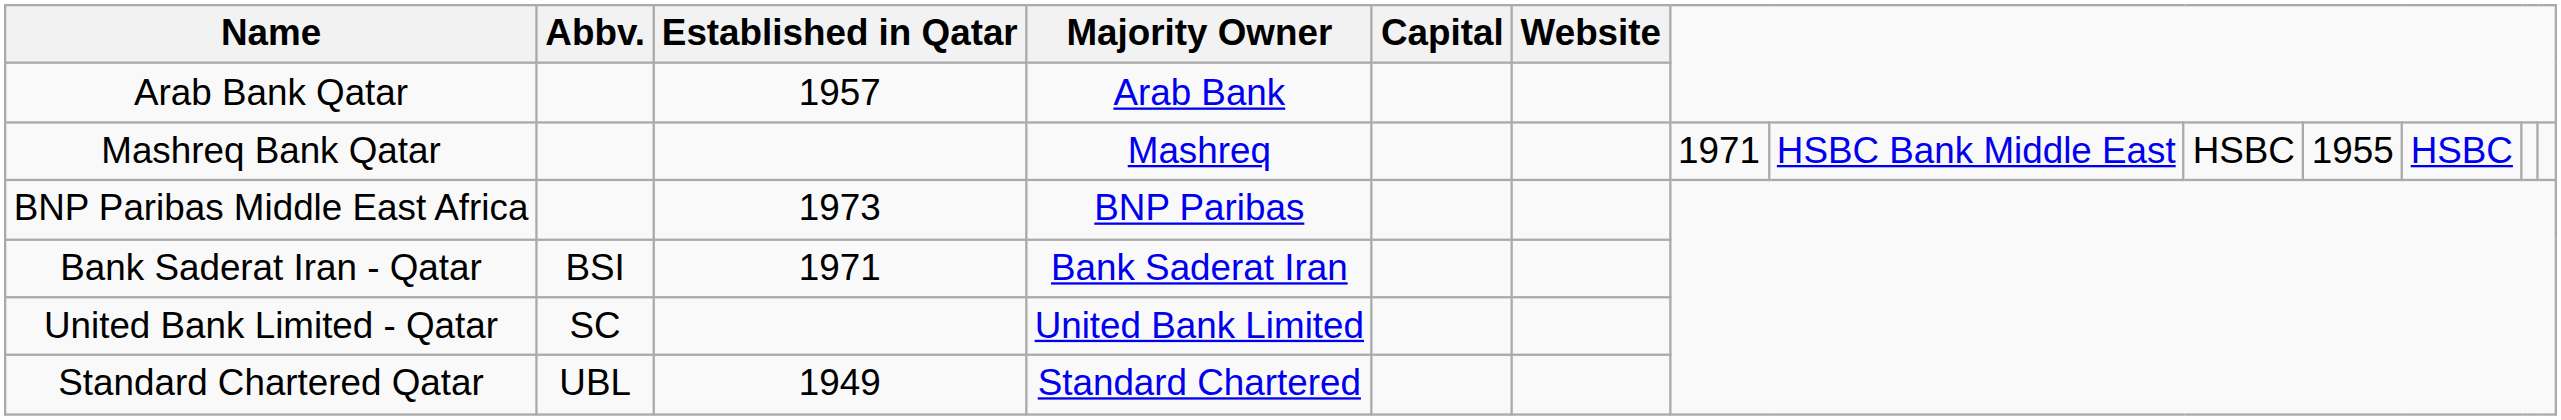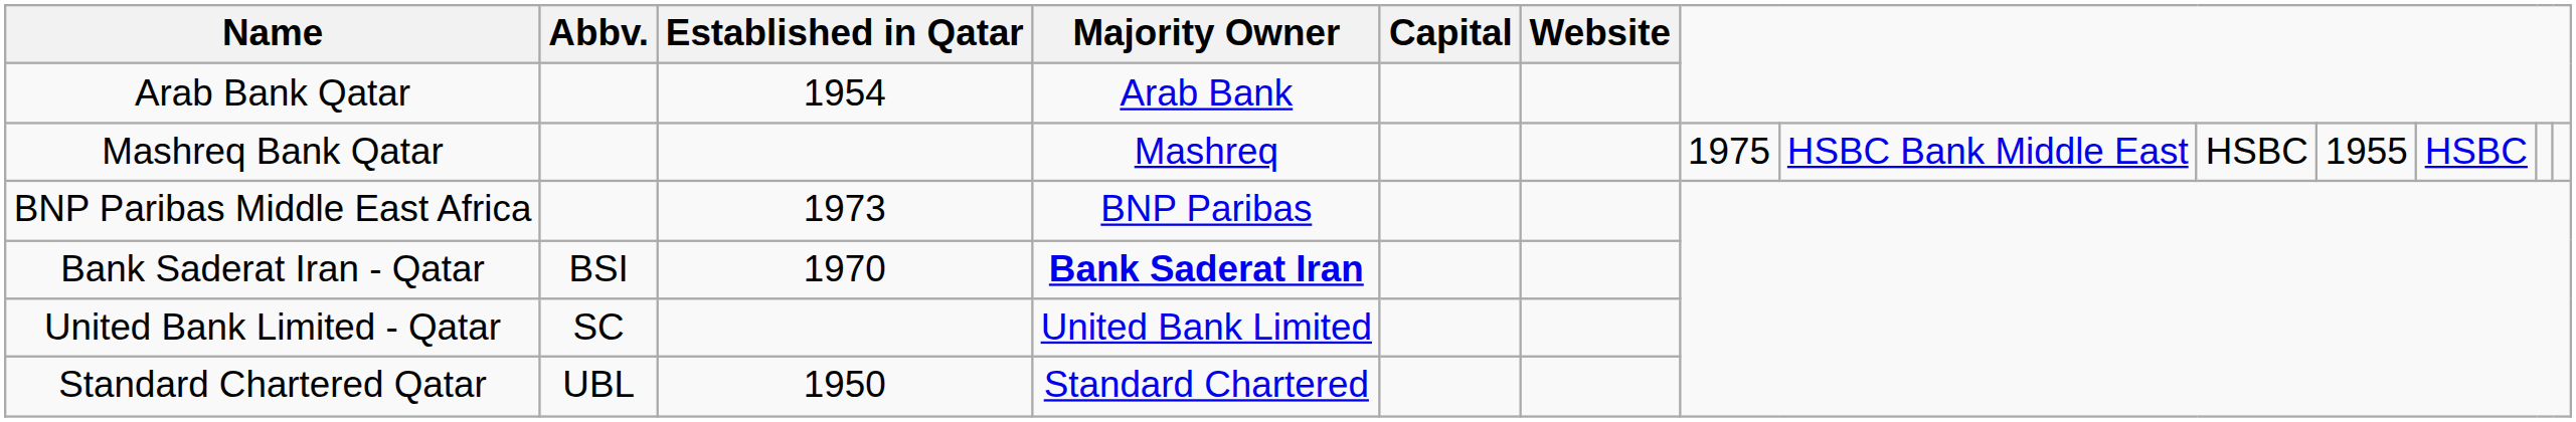 <table class="wikitable sortable" style="text-align:center">
 <tr>
 <th>Name</th>
 <th>Abbv.</th>
 <th>Established in Qatar</th>
 <th>Majority Owner</th>
 <th>Capital</th>
 <th>Website</th>
 </tr>
 <tr>
 <td>Arab Bank Qatar</td>
 <td></td>
-<td>1957</td>
+<td>1954</td>
 <td><a href='#'>Arab Bank</a></td>
 <td></td>
 <td></td>
 </tr>
 <tr>
 <td>Mashreq Bank Qatar</td>
 <td></td>
 <td></td>
 <td><a href='#'>Mashreq</a></td>
 <td></td>
 <td></td>
-<td>1971</td>
+<td>1975</td>
 <td><a href='#'>HSBC Bank Middle East</a></td>
 <td>HSBC</td>
 <td>1955</td>
 <td><a href='#'>HSBC</a></td>
 <td></td>
 <td></td>
 </tr>
 <tr>
 <td>BNP Paribas Middle East Africa</td>
 <td></td>
 <td>1973</td>
 <td><a href='#'>BNP Paribas</a></td>
 <td></td>
 <td></td>
 </tr>
 <tr>
 <td>Bank Saderat Iran - Qatar</td>
 <td>BSI</td>
-<td>1971</td>
-<td><a href='#'>Bank Saderat Iran</a></td>
+<td>1970</td>
+<td><strong><a href='#'>Bank Saderat Iran</a></strong></td>
 <td></td>
 <td></td>
 </tr>
 <tr>
 <td>United Bank Limited - Qatar</td>
 <td>SC</td>
 <td></td>
 <td><a href='#'>United Bank Limited</a></td>
 <td></td>
 <td></td>
 </tr>
 <tr>
 <td>Standard Chartered Qatar</td>
 <td>UBL</td>
-<td>1949</td>
+<td>1950</td>
 <td><a href='#'>Standard Chartered</a></td>
 <td></td>
 <td></td>
 </tr>
 </table>
